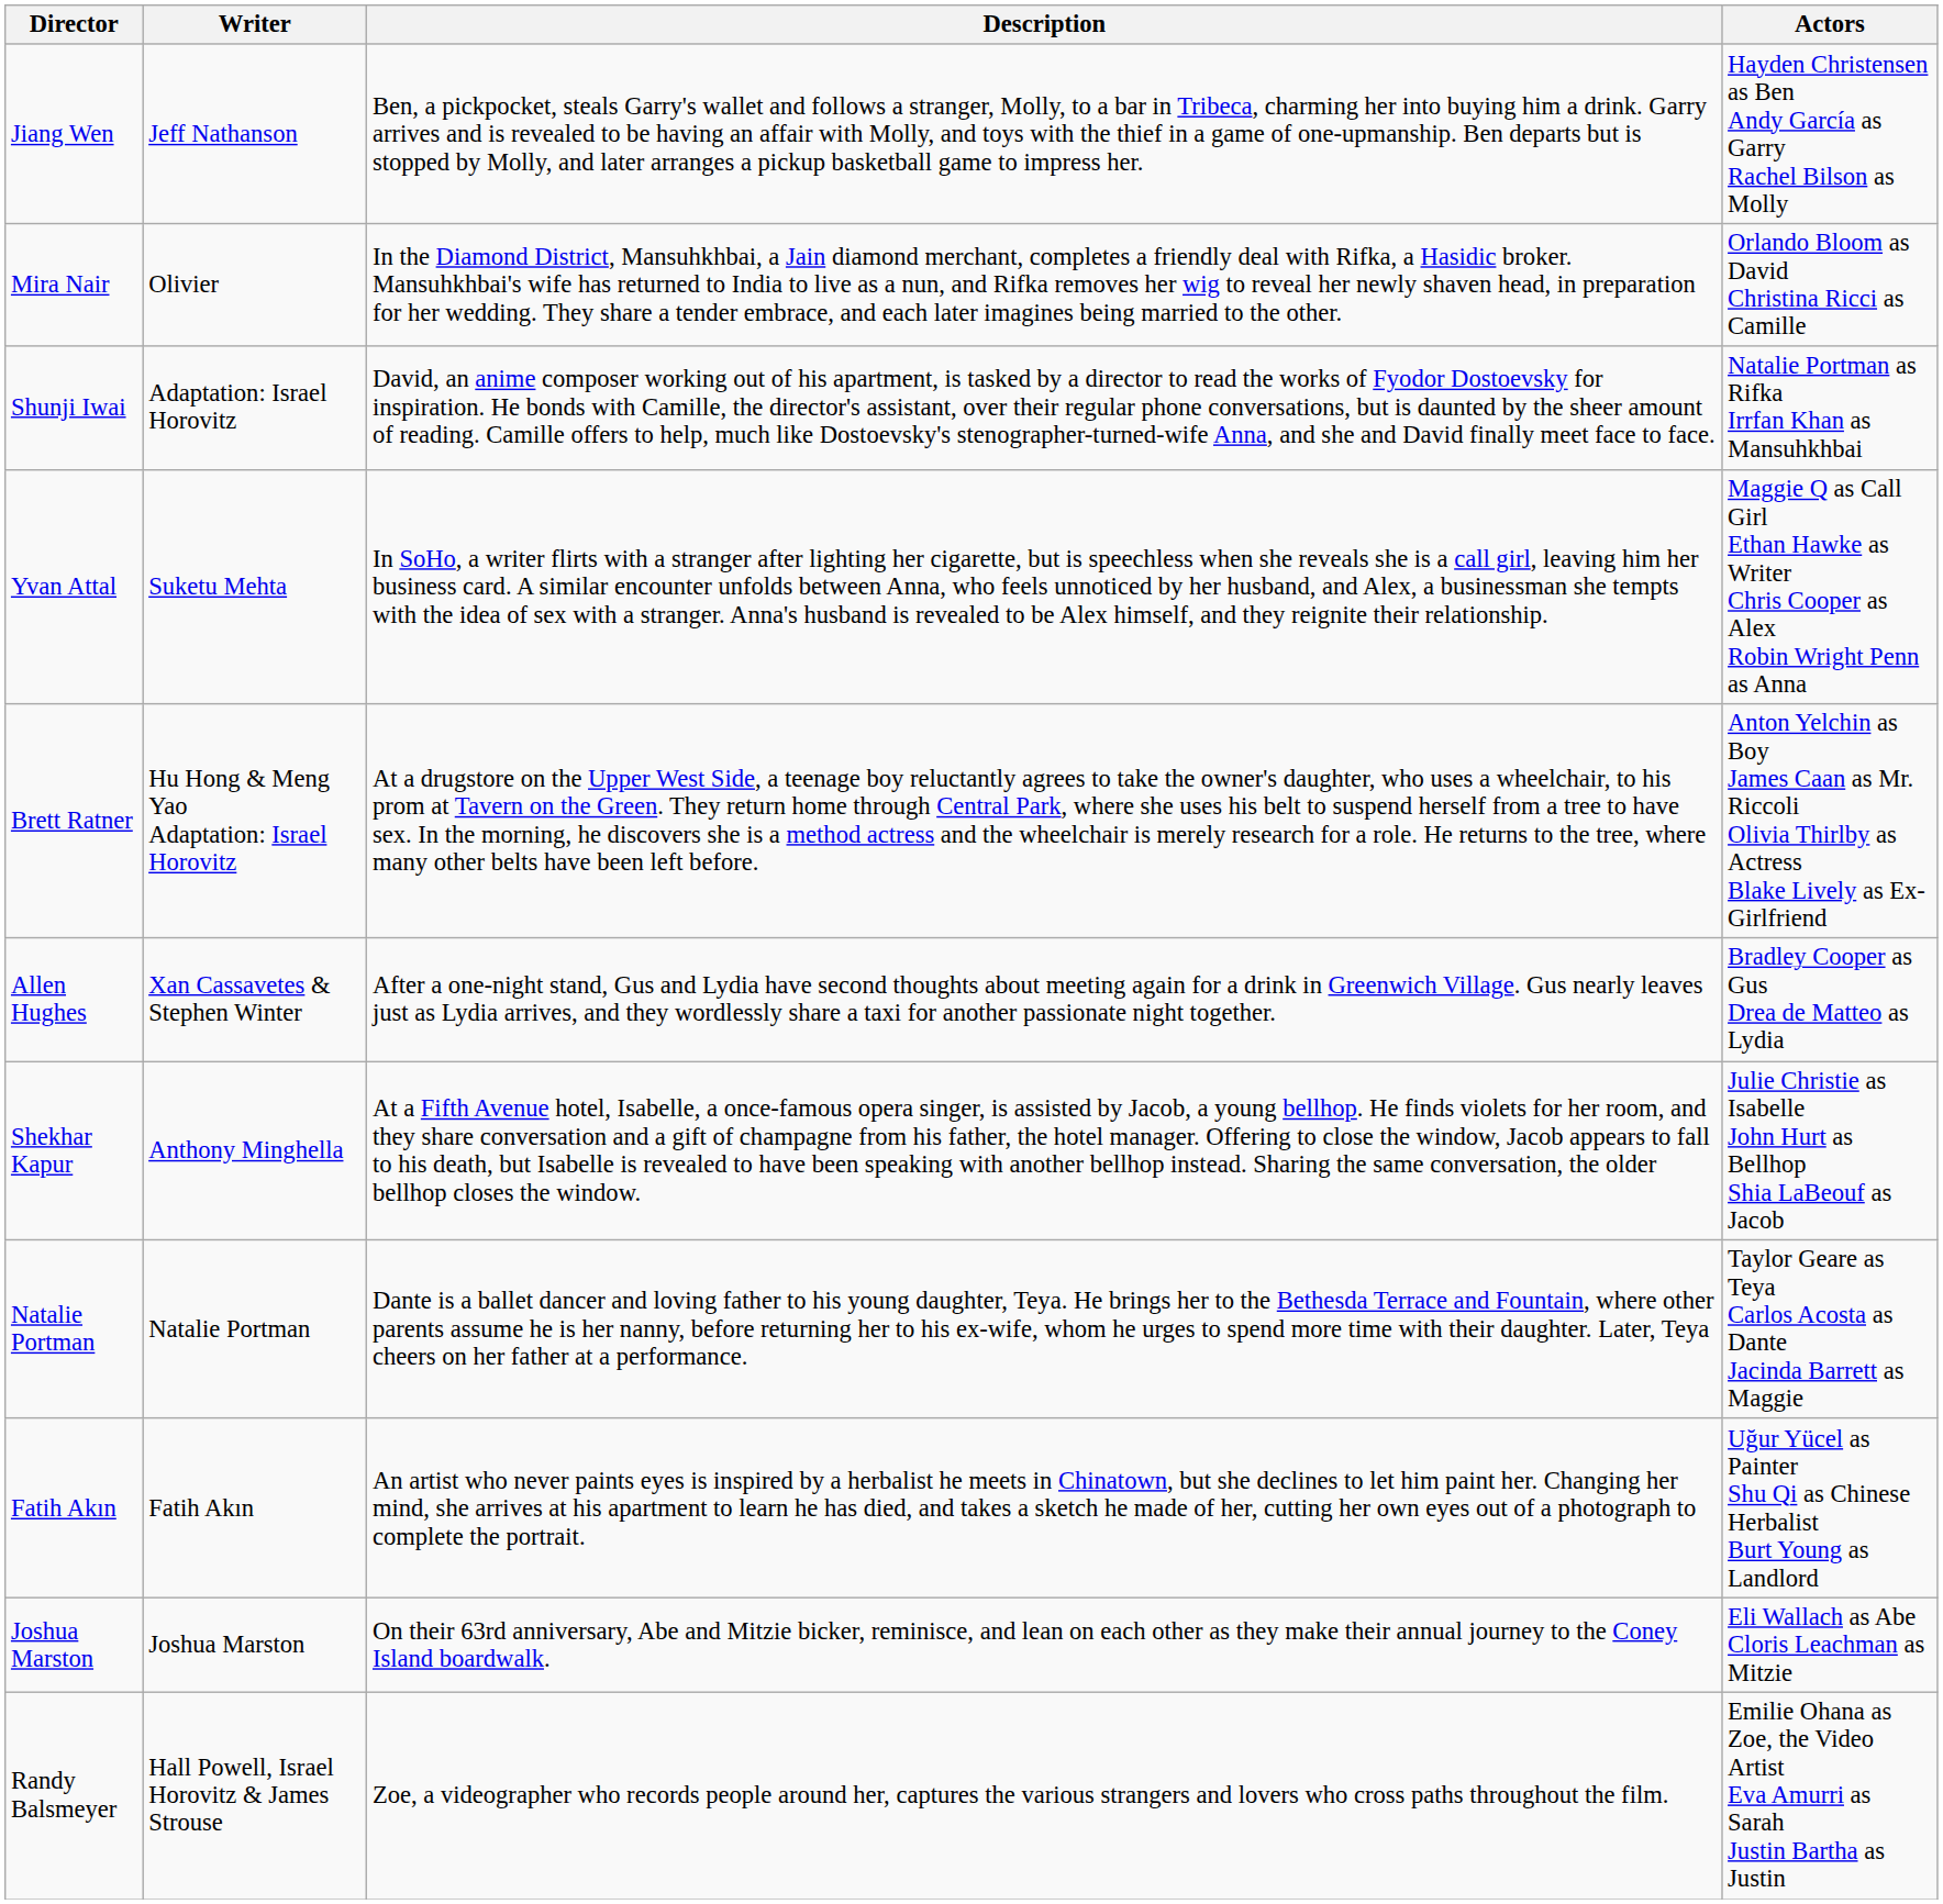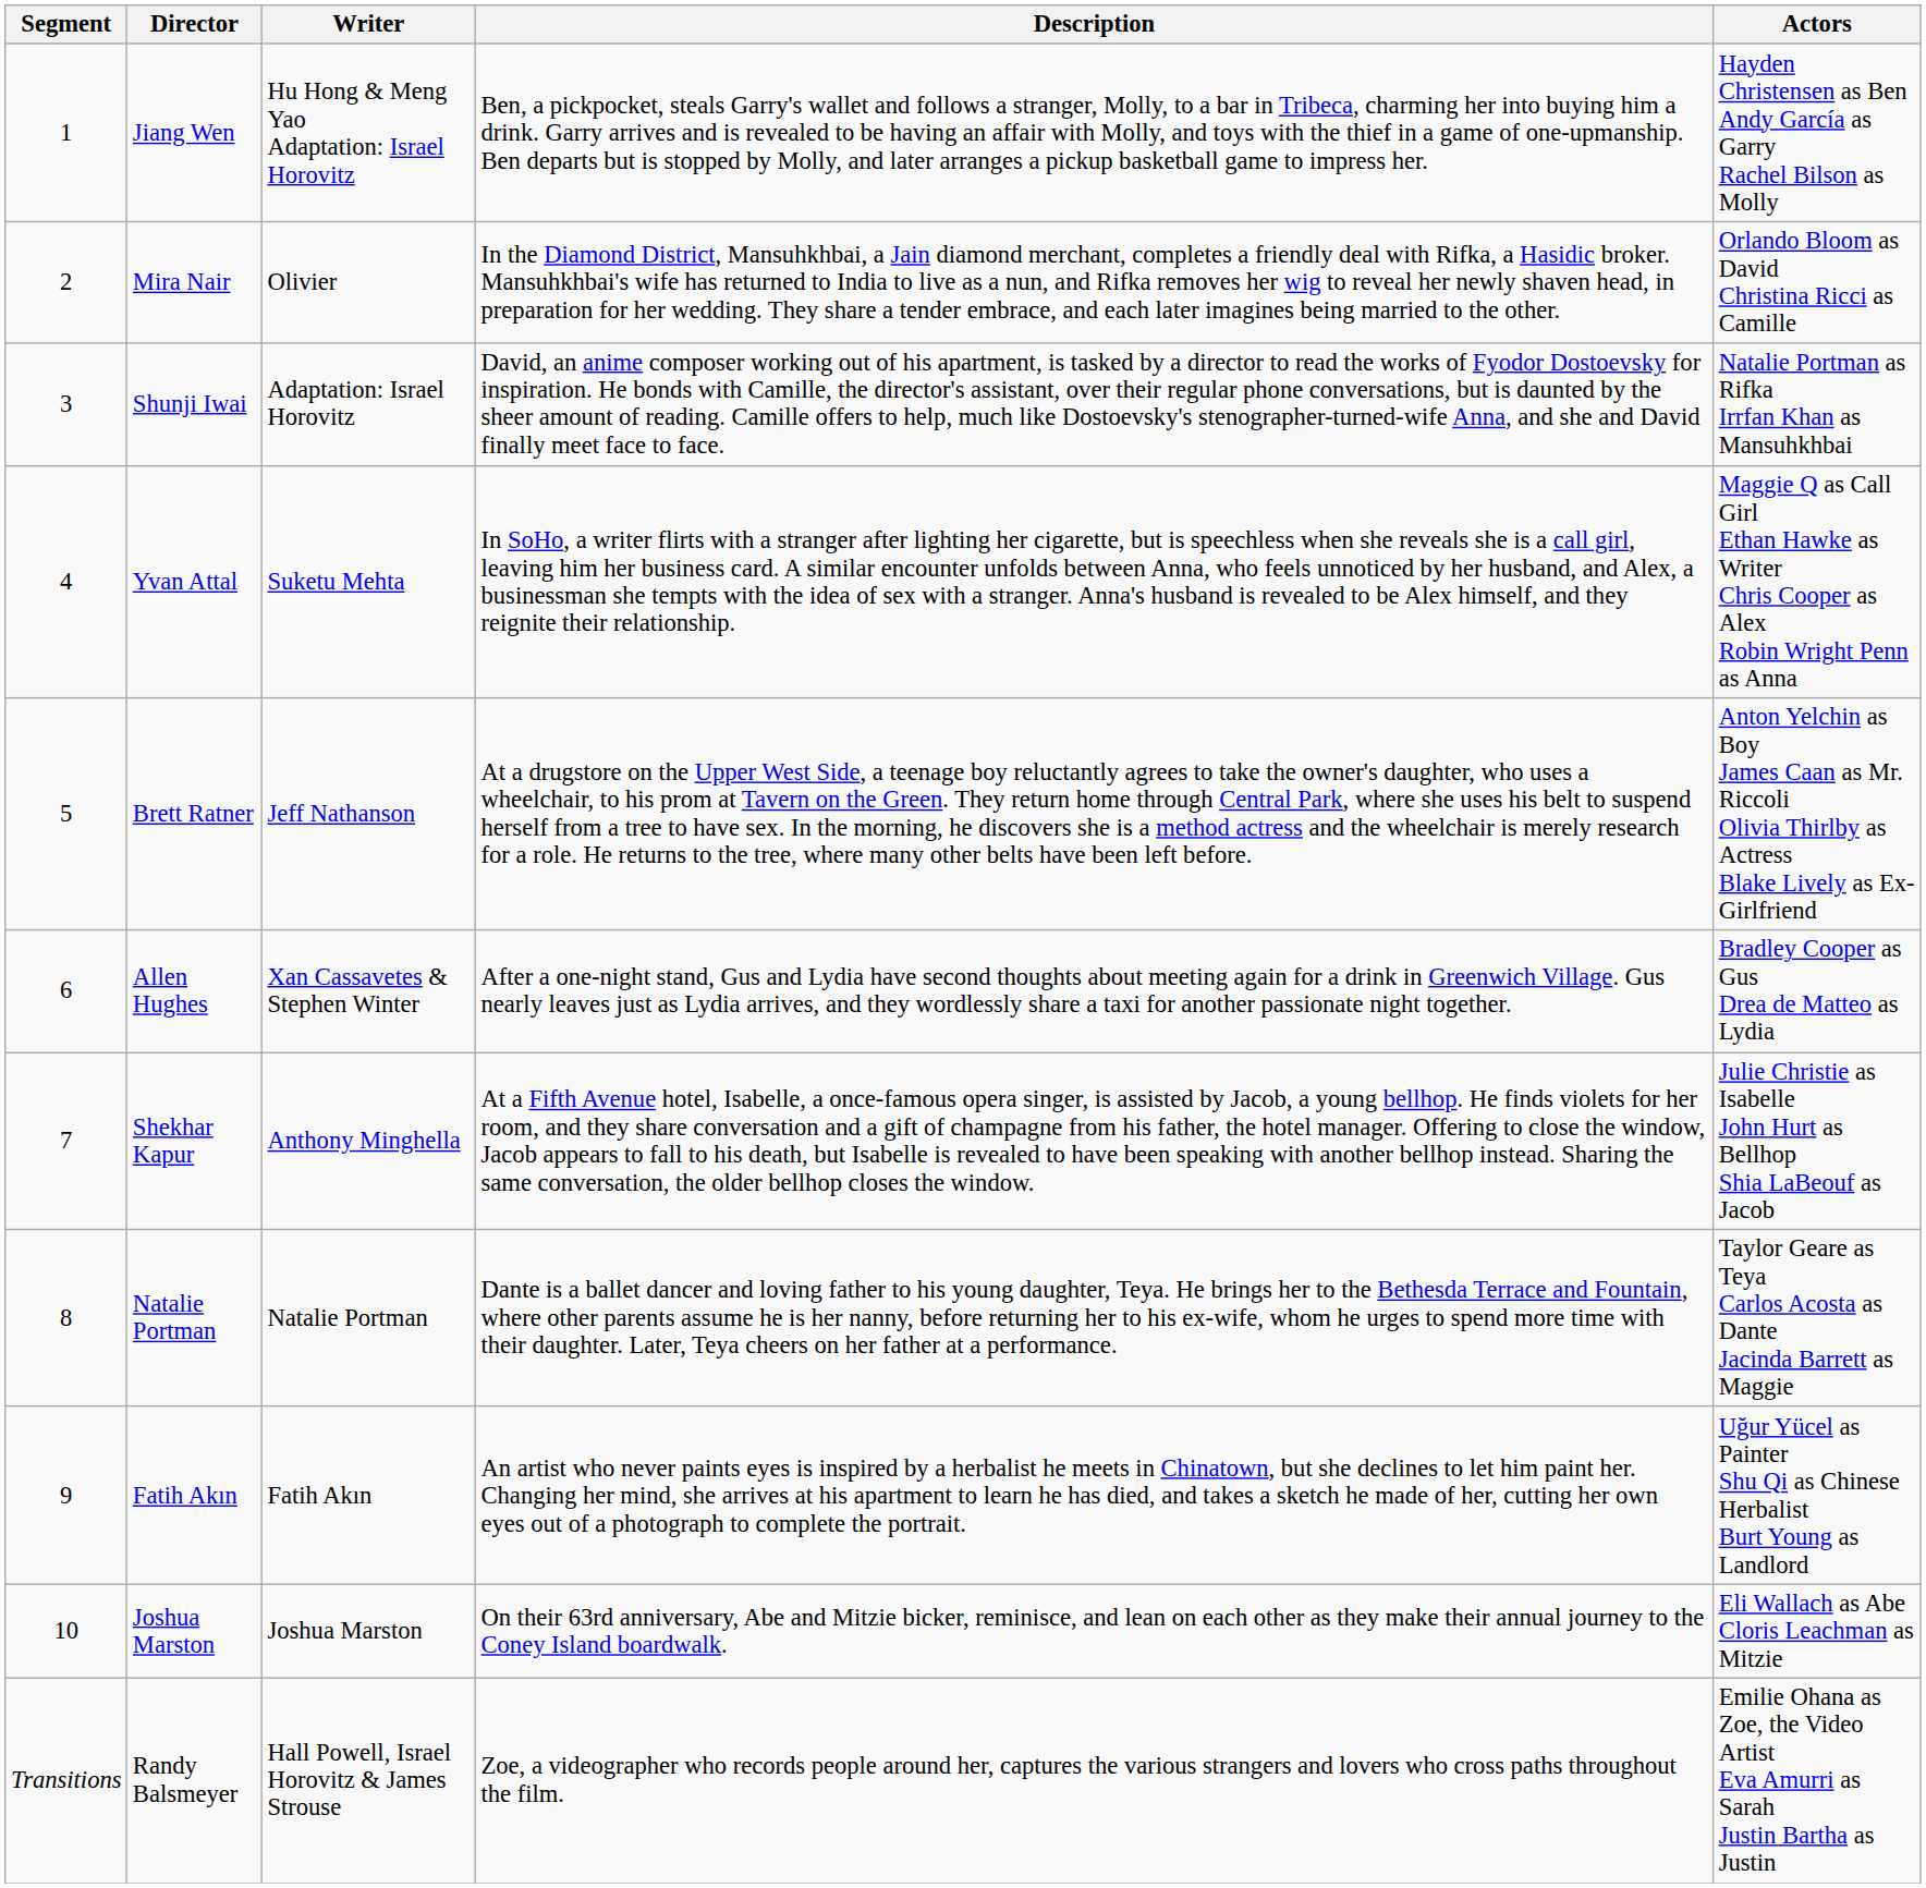 <table class="wikitable sortable plainrowheaders">
 <tr>
+<th>Segment</th>
 <th>Director</th>
 <th>Writer</th>
 <th>Description</th>
 <th>Actors</th>
 </tr>
 <tr>
+<td align="center">1</td>
 <td><a href='#'>Jiang Wen</a></td>
-<td><a href='#'>Jeff Nathanson</a></td>
+<td>Hu Hong & Meng Yao<br>Adaptation: <a href='#'>Israel Horovitz</a></td>
 <td>Ben, a pickpocket, steals Garry's wallet and follows a stranger, Molly, to a bar in <a href='#'>Tribeca</a>, charming her into buying him a drink. Garry arrives and is revealed to be having an affair with Molly, and toys with the thief in a game of one-upmanship. Ben departs but is stopped by Molly, and later arranges a pickup basketball game to impress her.</td>
 <td><a href='#'>Hayden Christensen</a> as Ben<br><a href='#'>Andy García</a> as Garry<br><a href='#'>Rachel Bilson</a> as Molly</td>
 </tr>
 <tr>
+<td align="center">2</td>
 <td><a href='#'>Mira Nair</a></td>
 <td>Olivier</td>
 <td>In the <a href='#'>Diamond District</a>, Mansuhkhbai, a <a href='#'>Jain</a> diamond merchant, completes a friendly deal with Rifka, a <a href='#'>Hasidic</a> broker. Mansuhkhbai's wife has returned to India to live as a nun, and Rifka removes her <a href='#'>wig</a> to reveal her newly shaven head, in preparation for her wedding. They share a tender embrace, and each later imagines being married to the other.</td>
 <td><a href='#'>Orlando Bloom</a> as David<br><a href='#'>Christina Ricci</a> as Camille</td>
 </tr>
 <tr>
+<td align="center">3</td>
 <td><a href='#'>Shunji Iwai</a></td>
 <td>Adaptation: Israel Horovitz</td>
 <td>David, an <a href='#'>anime</a> composer working out of his apartment, is tasked by a director to read the works of <a href='#'>Fyodor Dostoevsky</a> for inspiration. He bonds with Camille, the director's assistant, over their regular phone conversations, but is daunted by the sheer amount of reading. Camille offers to help, much like Dostoevsky's stenographer-turned-wife <a href='#'>Anna</a>, and she and David finally meet face to face.</td>
 <td><a href='#'>Natalie Portman</a> as Rifka<br><a href='#'>Irrfan Khan</a> as Mansuhkhbai</td>
 </tr>
 <tr>
+<td align="center">4</td>
 <td><a href='#'>Yvan Attal</a></td>
 <td><a href='#'>Suketu Mehta</a></td>
 <td>In <a href='#'>SoHo</a>, a writer flirts with a stranger after lighting her cigarette, but is speechless when she reveals she is a <a href='#'>call girl</a>, leaving him her business card. A similar encounter unfolds between Anna, who feels unnoticed by her husband, and Alex, a businessman she tempts with the idea of sex with a stranger. Anna's husband is revealed to be Alex himself, and they reignite their relationship.</td>
 <td><a href='#'>Maggie Q</a> as Call Girl<br><a href='#'>Ethan Hawke</a> as Writer<br><a href='#'>Chris Cooper</a> as Alex<br><a href='#'>Robin Wright Penn</a> as Anna</td>
 </tr>
 <tr>
+<td align="center">5</td>
 <td><a href='#'>Brett Ratner</a></td>
-<td>Hu Hong & Meng Yao<br>Adaptation: <a href='#'>Israel Horovitz</a></td>
+<td><a href='#'>Jeff Nathanson</a></td>
 <td>At a drugstore on the <a href='#'>Upper West Side</a>, a teenage boy reluctantly agrees to take the owner's daughter, who uses a wheelchair, to his prom at <a href='#'>Tavern on the Green</a>. They return home through <a href='#'>Central Park</a>, where she uses his belt to suspend herself from a tree to have sex. In the morning, he discovers she is a <a href='#'>method actress</a> and the wheelchair is merely research for a role. He returns to the tree, where many other belts have been left before.</td>
 <td><a href='#'>Anton Yelchin</a> as Boy<br><a href='#'>James Caan</a> as Mr. Riccoli<br><a href='#'>Olivia Thirlby</a> as Actress<br><a href='#'>Blake Lively</a> as Ex-Girlfriend</td>
 </tr>
 <tr>
+<td align="center">6</td>
 <td><a href='#'>Allen Hughes</a></td>
 <td><a href='#'>Xan Cassavetes</a> & Stephen Winter</td>
 <td>After a one-night stand, Gus and Lydia have second thoughts about meeting again for a drink in <a href='#'>Greenwich Village</a>. Gus nearly leaves just as Lydia arrives, and they wordlessly share a taxi for another passionate night together.</td>
 <td><a href='#'>Bradley Cooper</a> as Gus<br><a href='#'>Drea de Matteo</a> as Lydia</td>
 </tr>
 <tr>
+<td align="center">7</td>
 <td><a href='#'>Shekhar Kapur</a></td>
 <td><a href='#'>Anthony Minghella</a></td>
 <td>At a <a href='#'>Fifth Avenue</a> hotel, Isabelle, a once-famous opera singer, is assisted by Jacob, a young <a href='#'>bellhop</a>. He finds violets for her room, and they share conversation and a gift of champagne from his father, the hotel manager. Offering to close the window, Jacob appears to fall to his death, but Isabelle is revealed to have been speaking with another bellhop instead. Sharing the same conversation, the older bellhop closes the window.</td>
 <td><a href='#'>Julie Christie</a> as Isabelle<br><a href='#'>John Hurt</a> as Bellhop<br><a href='#'>Shia LaBeouf</a> as Jacob</td>
 </tr>
 <tr>
+<td align="center">8</td>
 <td><a href='#'>Natalie Portman</a></td>
 <td>Natalie Portman</td>
 <td>Dante is a ballet dancer and loving father to his young daughter, Teya. He brings her to the <a href='#'>Bethesda Terrace and Fountain</a>, where other parents assume he is her nanny, before returning her to his ex-wife, whom he urges to spend more time with their daughter. Later, Teya cheers on her father at a performance.</td>
 <td>Taylor Geare as Teya<br><a href='#'>Carlos Acosta</a> as Dante<br><a href='#'>Jacinda Barrett</a> as Maggie</td>
 </tr>
 <tr>
+<td align="center">9</td>
 <td><a href='#'>Fatih Akın</a></td>
 <td>Fatih Akın</td>
 <td>An artist who never paints eyes is inspired by a herbalist he meets in <a href='#'>Chinatown</a>, but she declines to let him paint her. Changing her mind, she arrives at his apartment to learn he has died, and takes a sketch he made of her, cutting her own eyes out of a photograph to complete the portrait.</td>
 <td><a href='#'>Uğur Yücel</a> as Painter<br><a href='#'>Shu Qi</a> as Chinese Herbalist<br><a href='#'>Burt Young</a> as Landlord</td>
 </tr>
 <tr>
+<td align="center">10</td>
 <td><a href='#'>Joshua Marston</a></td>
 <td>Joshua Marston</td>
 <td>On their 63rd anniversary, Abe and Mitzie bicker, reminisce, and lean on each other as they make their annual journey to the <a href='#'>Coney Island boardwalk</a>.</td>
 <td><a href='#'>Eli Wallach</a> as Abe<br><a href='#'>Cloris Leachman</a> as Mitzie</td>
 </tr>
 <tr>
+<td align="center"><em>Transitions</em></td>
 <td>Randy Balsmeyer</td>
 <td>Hall Powell, Israel Horovitz & James Strouse</td>
 <td>Zoe, a videographer who records people around her, captures the various strangers and lovers who cross paths throughout the film.</td>
 <td>Emilie Ohana as Zoe, the Video Artist<br><a href='#'>Eva Amurri</a> as Sarah<br><a href='#'>Justin Bartha</a> as Justin</td>
 </tr>
 </table>
